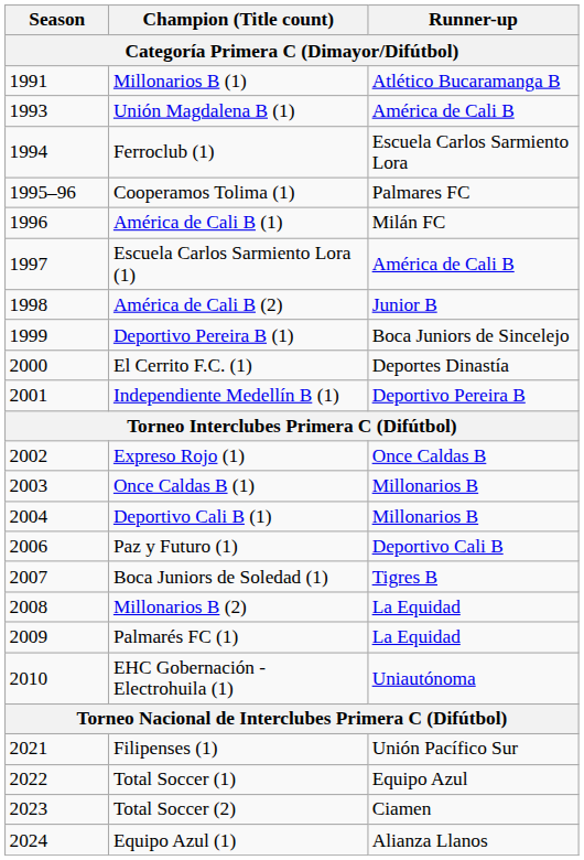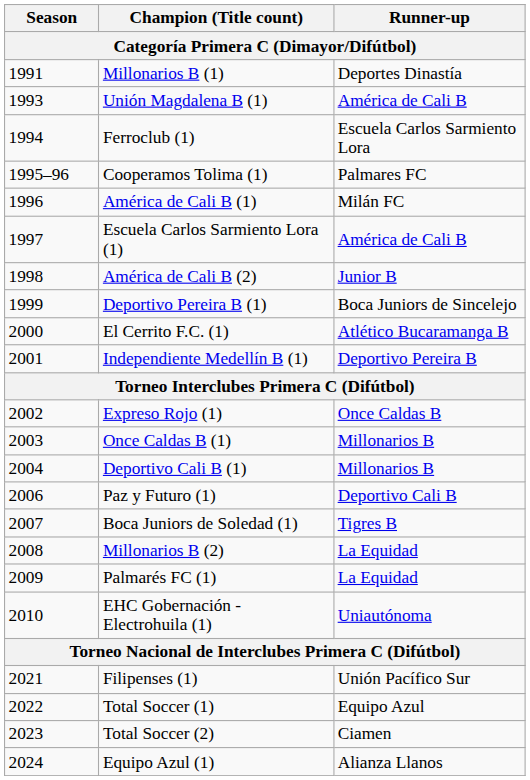 <table class="wikitable sortable">
 <tr>
 <th width=80px>Season</th>
 <th width=210px>Champion (Title count)</th>
 <th width=170px>Runner-up</th>
 </tr>
 <tr>
 <th colspan=3 align=center>Categoría Primera C (Dimayor/Difútbol)</th>
 </tr>
 <tr>
 <td>1991</td>
 <td><a href='#'>Millonarios B</a> (1)</td>
-<td><a href='#'>Atlético Bucaramanga B</a></td>
+<td>Deportes Dinastía</td>
 </tr>
 <tr>
 <td>1993</td>
 <td><a href='#'>Unión Magdalena B</a> (1)</td>
 <td><a href='#'>América de Cali B</a></td>
 </tr>
 <tr>
 <td>1994</td>
 <td>Ferroclub (1)</td>
 <td>Escuela Carlos Sarmiento Lora</td>
 </tr>
 <tr>
 <td>1995–96</td>
 <td>Cooperamos Tolima (1)</td>
 <td>Palmares FC</td>
 </tr>
 <tr>
 <td>1996</td>
 <td><a href='#'>América de Cali B</a> (1)</td>
 <td>Milán FC</td>
 </tr>
 <tr>
 <td>1997</td>
 <td>Escuela Carlos Sarmiento Lora (1)</td>
 <td><a href='#'>América de Cali B</a></td>
 </tr>
 <tr>
 <td>1998</td>
 <td><a href='#'>América de Cali B</a> (2)</td>
 <td><a href='#'>Junior B</a></td>
 </tr>
 <tr>
 <td>1999</td>
 <td><a href='#'>Deportivo Pereira B</a> (1)</td>
 <td>Boca Juniors de Sincelejo</td>
 </tr>
 <tr>
 <td>2000</td>
 <td>El Cerrito F.C. (1)</td>
-<td>Deportes Dinastía</td>
+<td><a href='#'>Atlético Bucaramanga B</a></td>
 </tr>
 <tr>
 <td>2001</td>
 <td><a href='#'>Independiente Medellín B</a> (1)</td>
 <td><a href='#'>Deportivo Pereira B</a></td>
 </tr>
 <tr>
 <th colspan=3 align=center>Torneo Interclubes Primera C (Difútbol)</th>
 </tr>
 <tr>
 <td>2002</td>
 <td><a href='#'>Expreso Rojo</a> (1)</td>
 <td><a href='#'>Once Caldas B</a></td>
 </tr>
 <tr>
 <td>2003</td>
 <td><a href='#'>Once Caldas B</a> (1)</td>
 <td><a href='#'>Millonarios B</a></td>
 </tr>
 <tr>
 <td>2004</td>
 <td><a href='#'>Deportivo Cali B</a> (1)</td>
 <td><a href='#'>Millonarios B</a></td>
 </tr>
 <tr>
 <td>2006</td>
 <td>Paz y Futuro (1)</td>
 <td><a href='#'>Deportivo Cali B</a></td>
 </tr>
 <tr>
 <td>2007</td>
 <td>Boca Juniors de Soledad (1)</td>
 <td><a href='#'>Tigres B</a></td>
 </tr>
 <tr>
 <td>2008</td>
 <td><a href='#'>Millonarios B</a> (2)</td>
 <td><a href='#'>La Equidad</a></td>
 </tr>
 <tr>
 <td>2009</td>
 <td>Palmarés FC (1)</td>
 <td><a href='#'>La Equidad</a></td>
 </tr>
 <tr>
 <td>2010</td>
 <td>EHC Gobernación - Electrohuila (1)</td>
 <td><a href='#'>Uniautónoma</a></td>
 </tr>
 <tr>
 <th colspan=3 align=center>Torneo Nacional de Interclubes Primera C (Difútbol)</th>
 </tr>
 <tr>
 <td>2021</td>
 <td>Filipenses (1)</td>
 <td>Unión Pacífico Sur</td>
 </tr>
 <tr>
 <td>2022</td>
 <td>Total Soccer (1)</td>
 <td>Equipo Azul</td>
 </tr>
 <tr>
 <td>2023</td>
 <td>Total Soccer (2)</td>
 <td>Ciamen</td>
 </tr>
 <tr>
 <td>2024</td>
 <td>Equipo Azul (1)</td>
 <td>Alianza Llanos</td>
 </tr>
 </table>
